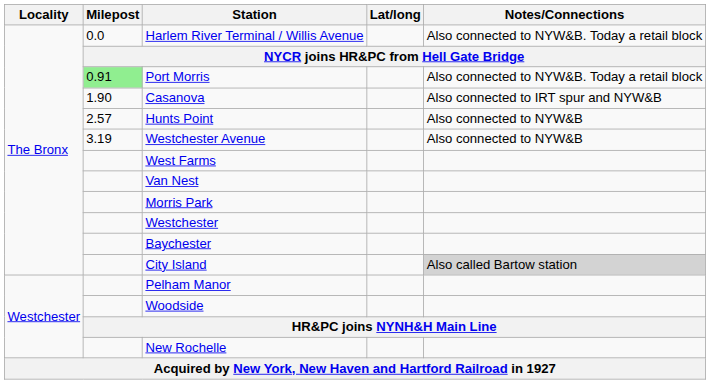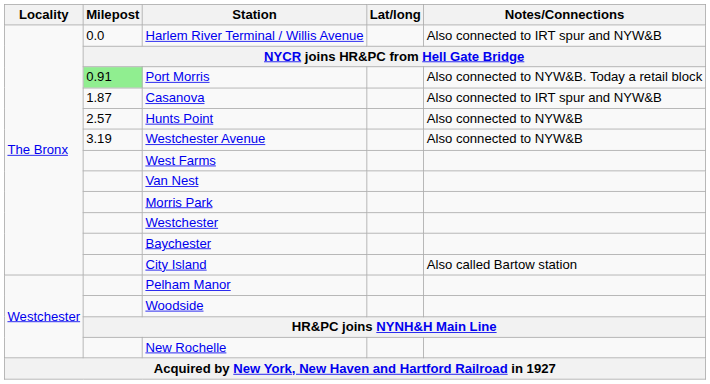 <table class="wikitable">
 <tr>
 <th>Locality</th>
 <th>Milepost</th>
 <th>Station</th>
 <th>Lat/long</th>
 <th>Notes/Connections</th>
 </tr>
 <tr>
 <td rowspan=12><a href='#'>The Bronx</a></td>
 <td>0.0</td>
 <td><a href='#'>Harlem River Terminal / Willis Avenue</a></td>
 <td></td>
-<td>Also connected to NYW&B. Today a retail block</td>
+<td>Also connected to IRT spur and NYW&B</td>
 </tr>
 <tr>
 <th colspan=5><a href='#'>NYCR</a> joins HR&PC from <a href='#'>Hell Gate Bridge</a></th>
 </tr>
 <tr>
 <td style="background: lightgreen;">0.91</td>
 <td><a href='#'>Port Morris</a></td>
 <td></td>
 <td>Also connected to NYW&B. Today a retail block</td>
 </tr>
 <tr>
-<td>1.90</td>
+<td>1.87</td>
 <td><a href='#'>Casanova</a></td>
 <td></td>
 <td>Also connected to IRT spur and NYW&B</td>
 </tr>
 <tr>
 <td>2.57</td>
 <td><a href='#'>Hunts Point</a></td>
 <td></td>
 <td>Also connected to NYW&B</td>
 </tr>
 <tr>
 <td>3.19</td>
 <td><a href='#'>Westchester Avenue</a></td>
 <td></td>
 <td>Also connected to NYW&B</td>
 </tr>
 <tr>
 <td></td>
 <td><a href='#'>West Farms</a></td>
 <td></td>
 <td></td>
 </tr>
 <tr>
 <td></td>
 <td><a href='#'>Van Nest</a></td>
 <td></td>
 <td></td>
 </tr>
 <tr>
 <td></td>
 <td><a href='#'>Morris Park</a></td>
 <td></td>
 <td></td>
 </tr>
 <tr>
 <td></td>
 <td><a href='#'>Westchester</a></td>
 <td></td>
 <td></td>
 </tr>
 <tr>
 <td></td>
 <td><a href='#'>Baychester</a></td>
 <td></td>
 <td></td>
 </tr>
 <tr>
 <td></td>
 <td><a href='#'>City Island</a></td>
 <td></td>
-<td style="background: lightgrey;">Also called Bartow station</td>
+<td>Also called Bartow station</td>
 </tr>
 <tr>
 <td rowspan=4><a href='#'>Westchester</a></td>
 <td></td>
 <td><a href='#'>Pelham Manor</a></td>
 <td></td>
 <td></td>
 </tr>
 <tr>
 <td></td>
 <td><a href='#'>Woodside</a></td>
 <td></td>
 <td></td>
 </tr>
 <tr>
 <th colspan=5>HR&PC joins <a href='#'>NYNH&H Main Line</a></th>
 </tr>
 <tr>
 <td></td>
 <td><a href='#'>New Rochelle</a></td>
 <td></td>
 <td></td>
 </tr>
 <tr>
 <th colspan=9>Acquired by <a href='#'>New York, New Haven and Hartford Railroad</a> in 1927</th>
 </tr>
 </table>
